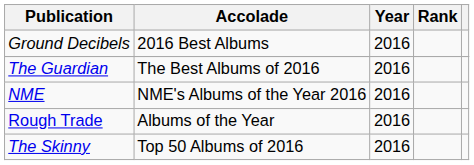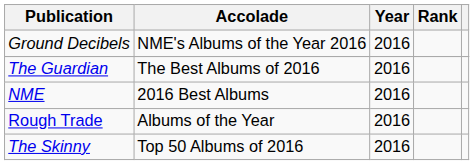 <table class="sortable wikitable">
 <tr>
 <th>Publication</th>
 <th>Accolade</th>
 <th>Year</th>
 <th>Rank</th>
 <th class="unsortable"></th>
 </tr>
 <tr>
 <td><em>Ground Decibels</em></td>
-<td>2016 Best Albums</td>
+<td>NME's Albums of the Year 2016</td>
 <td>2016</td>
 <td></td>
 <td></td>
 </tr>
 <tr>
 </tr>
 <tr>
 <td><em><a href='#'>The Guardian</a></em></td>
 <td>The Best Albums of 2016</td>
 <td>2016</td>
 <td></td>
 <td></td>
 </tr>
 <tr>
 <td><em><a href='#'>NME</a></em></td>
-<td>NME's Albums of the Year 2016</td>
+<td>2016 Best Albums</td>
 <td>2016</td>
 <td></td>
 <td></td>
 </tr>
 <tr>
 <td><a href='#'>Rough Trade</a></td>
 <td>Albums of the Year</td>
 <td>2016</td>
 <td></td>
 <td></td>
 </tr>
 <tr>
 <td><em><a href='#'>The Skinny</a></em></td>
 <td>Top 50 Albums of 2016</td>
 <td>2016</td>
 <td></td>
 <td></td>
 </tr>
 </table>
